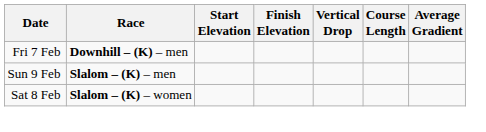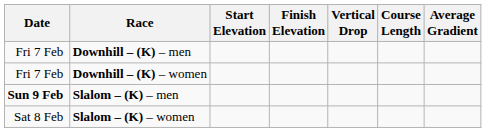 <table class=wikitable style="font-size:95%;">
 <tr bgcolor=lightgrey>
 <th>Date</th>
 <th>Race</th>
 <th>Start<br>Elevation</th>
 <th>Finish<br>Elevation</th>
 <th>Vertical<br>Drop</th>
 <th>Course<br>Length</th>
 <th>Average<br>Gradient</th>
 </tr>
 <tr>
 <td align=right>Fri 7 Feb </td>
 <td><strong>Downhill – (K)</strong> – men</td>
 <td> </td>
 <td> </td>
 <td> </td>
 <td> </td>
 <td align=center></td>
 </tr>
 <tr>
-<td align=right>Sun 9 Feb </td>
+<td align=right>Fri 7 Feb </td>
+<td><strong>Downhill – (K)</strong> – women</td>
+<td> </td>
+<td> </td>
+<td> </td>
+<td> </td>
+<td align=center></td>
+</tr>
+<tr>
+<td align=right><strong>Sun 9 Feb </strong></td>
 <td><strong>Slalom – (K)</strong> – men</td>
 <td align=right></td>
 <td> </td>
 <td> </td>
 <td> </td>
 <td align=center></td>
 </tr>
 <tr>
 <td align=right>Sat 8 Feb </td>
 <td><strong>Slalom – (K)</strong> – women</td>
 <td align=right></td>
 <td> </td>
 <td> </td>
 <td> </td>
 <td align=center></td>
 </tr>
 </table>
